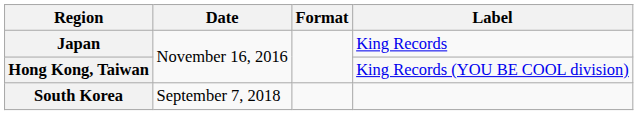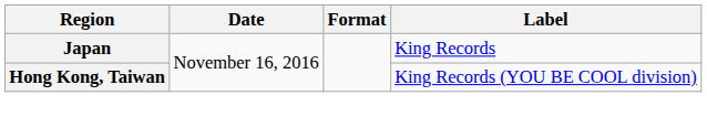 <table class="wikitable plainrowheaders">
 <tr>
 <th>Region</th>
 <th>Date</th>
 <th>Format</th>
 <th>Label</th>
 </tr>
 <tr>
 <th scope="row">Japan</th>
 <td rowspan="2">November 16, 2016</td>
 <td rowspan="2"></td>
 <td><a href='#'>King Records</a></td>
 </tr>
 <tr>
 <th scope="row">Hong Kong, Taiwan</th>
 <td><a href='#'>King Records (YOU BE COOL division)</a></td>
 </tr>
-<tr>
-<th scope="row">South Korea</th>
-<td>September 7, 2018</td>
-<td></td>
-<td></td>
-</tr>
 </table>
